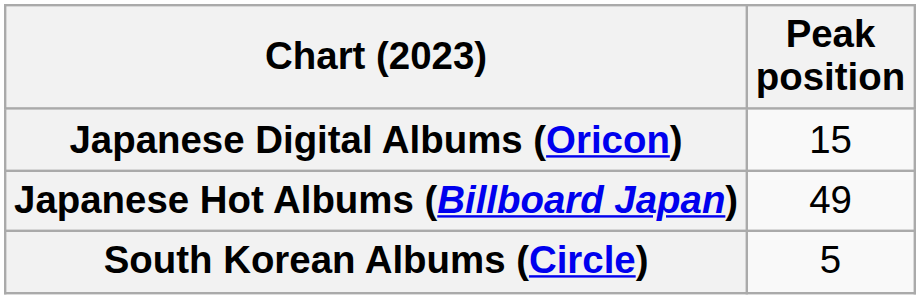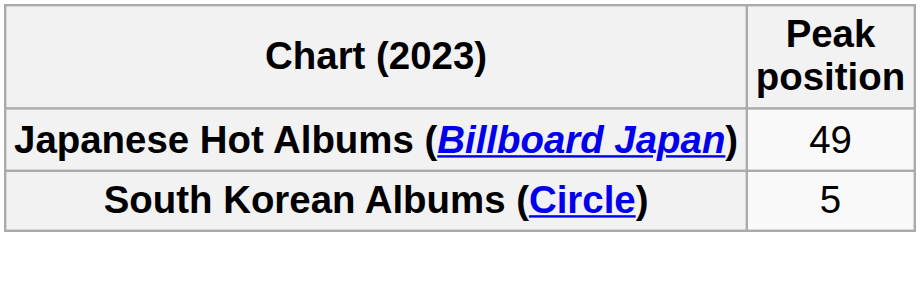 <table class="wikitable sortable plainrowheaders" style="text-align:center;">
 <tr>
 <th scope="col">Chart (2023)</th>
 <th scope="col">Peak<br>position</th>
-</tr>
-<tr>
-<th scope="row">Japanese Digital Albums (<a href='#'>Oricon</a>)</th>
-<td>15</td>
 </tr>
 <tr>
 <th scope="row">Japanese Hot Albums (<em><a href='#'>Billboard Japan</a></em>)</th>
 <td>49</td>
 </tr>
 <tr>
 <th scope="row">South Korean Albums (<a href='#'>Circle</a>)</th>
 <td>5</td>
 </tr>
 </table>
